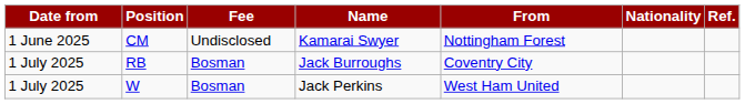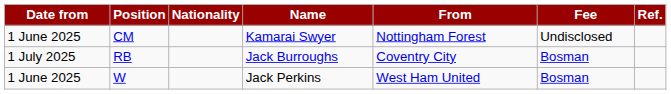 <table class="wikitable plainrowheaders sortable">
 <tr>
 <th style="background:#990000; color:white; width:120px;">Date from</th>
 <th style="background:#990000; color:white; width:50px;">Position</th>
-<th style="background:#990000; color:white; width:110px;">Fee</th>
+<th style="background:#990000; color:white; width:50px;">Nationality</th>
 <th style="background:#990000; color:white; width:150px;">Name</th>
 <th style="background:#990000; color:white; width:190px;">From</th>
-<th style="background:#990000; color:white; width:50px;">Nationality</th>
+<th style="background:#990000; color:white; width:110px;">Fee</th>
 <th style="background:#990000; color:white; width:30px;">Ref.</th>
 </tr>
 <tr>
 <td>1 June 2025</td>
 <td><a href='#'>CM</a></td>
-<td>Undisclosed</td>
+<td></td>
 <td><a href='#'>Kamarai Swyer</a></td>
 <td> <a href='#'>Nottingham Forest</a></td>
-<td></td>
+<td>Undisclosed</td>
 <td></td>
 </tr>
 <tr>
 <td>1 July 2025</td>
 <td><a href='#'>RB</a></td>
-<td><a href='#'>Bosman</a></td>
+<td></td>
 <td><a href='#'>Jack Burroughs</a></td>
 <td> <a href='#'>Coventry City</a></td>
-<td></td>
+<td><a href='#'>Bosman</a></td>
 <td></td>
 </tr>
 <tr>
-<td>1 July 2025</td>
+<td>1 June 2025</td>
 <td><a href='#'>W</a></td>
-<td><a href='#'>Bosman</a></td>
+<td></td>
 <td>Jack Perkins</td>
 <td> <a href='#'>West Ham United</a></td>
-<td></td>
+<td><a href='#'>Bosman</a></td>
 <td></td>
 </tr>
 </table>
